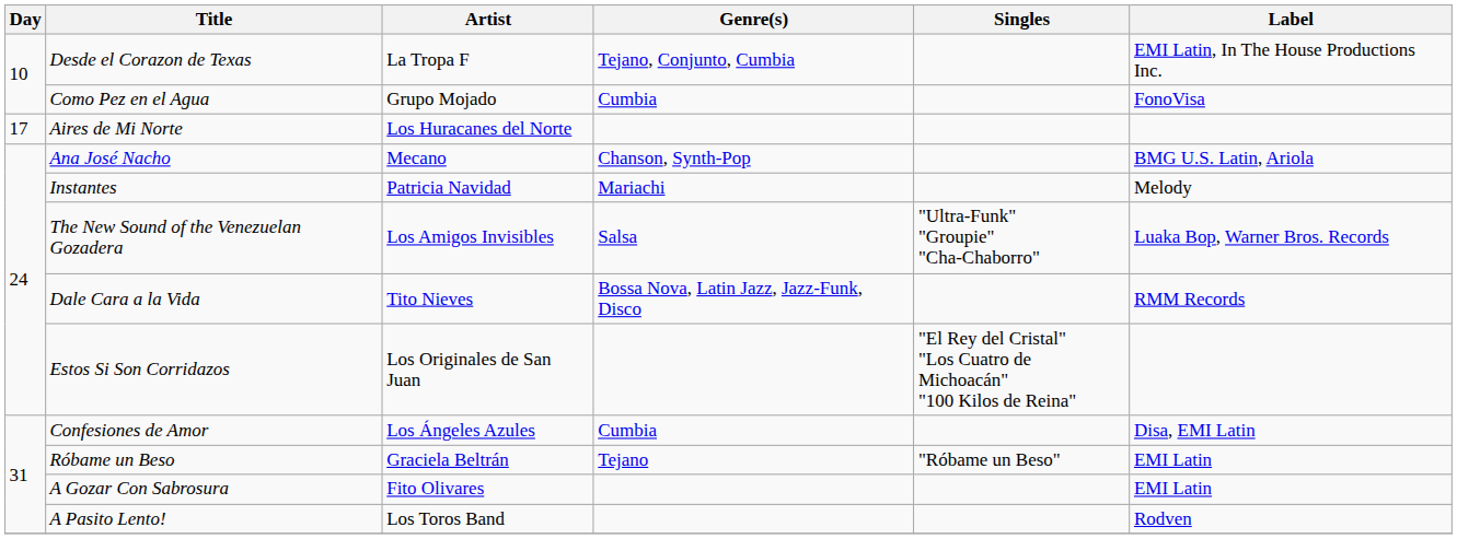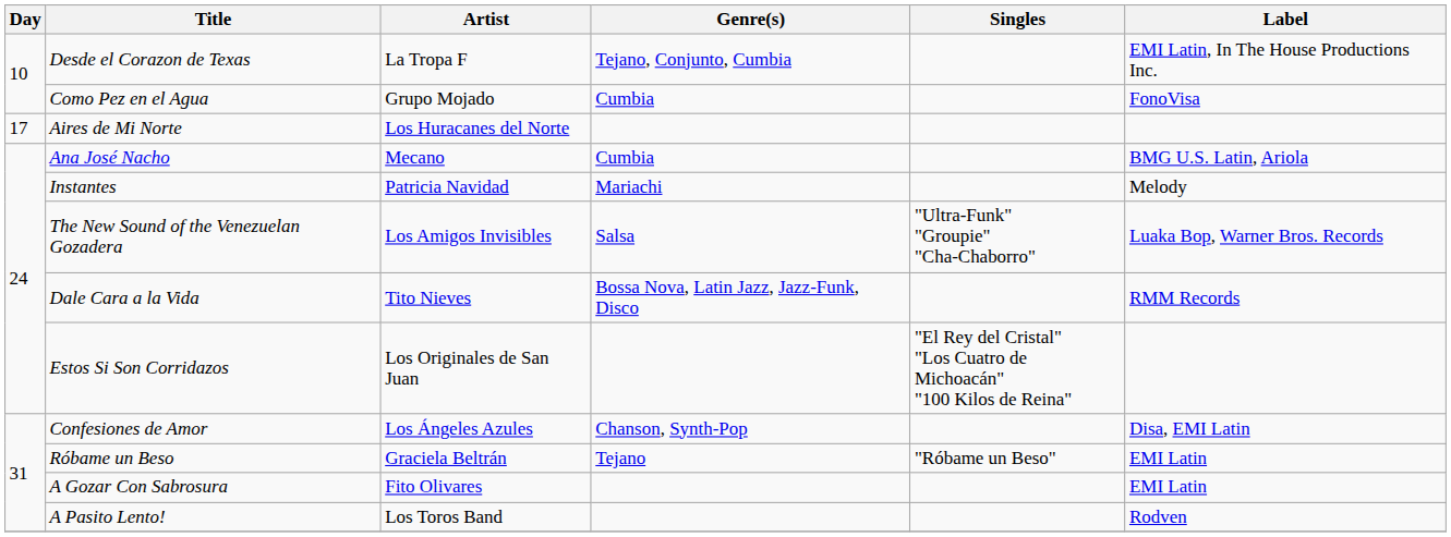 <table class="wikitable sortable" style="text-align: left;">
 <tr>
 <th>Day</th>
 <th>Title</th>
 <th>Artist</th>
 <th>Genre(s)</th>
 <th>Singles</th>
 <th>Label</th>
 </tr>
 <tr>
 <td rowspan="2">10</td>
 <td><em>Desde el Corazon de Texas</em></td>
 <td>La Tropa F</td>
 <td><a href='#'>Tejano</a>, <a href='#'>Conjunto</a>, <a href='#'>Cumbia</a></td>
 <td></td>
 <td><a href='#'>EMI Latin</a>, In The House Productions Inc.</td>
 </tr>
 <tr>
 <td><em>Como Pez en el Agua</em></td>
 <td>Grupo Mojado</td>
 <td><a href='#'>Cumbia</a></td>
 <td></td>
 <td><a href='#'>FonoVisa</a></td>
 </tr>
 <tr>
 <td>17</td>
 <td><em>Aires de Mi Norte</em></td>
 <td><a href='#'>Los Huracanes del Norte</a></td>
 <td></td>
 <td></td>
 <td></td>
 </tr>
 <tr>
 <td rowspan="5">24</td>
 <td><em><a href='#'>Ana José Nacho</a></em></td>
 <td><a href='#'>Mecano</a></td>
-<td><a href='#'>Chanson</a>, <a href='#'>Synth-Pop</a></td>
+<td><a href='#'>Cumbia</a></td>
 <td></td>
 <td><a href='#'>BMG U.S. Latin</a>, <a href='#'>Ariola</a></td>
 </tr>
 <tr>
 <td><em>Instantes</em></td>
 <td><a href='#'>Patricia Navidad</a></td>
 <td><a href='#'>Mariachi</a></td>
 <td></td>
 <td>Melody</td>
 </tr>
 <tr>
 <td><em>The New Sound of the Venezuelan Gozadera</em></td>
 <td><a href='#'>Los Amigos Invisibles</a></td>
 <td><a href='#'>Salsa</a></td>
 <td>"Ultra-Funk"<br>"Groupie"<br>"Cha-Chaborro"</td>
 <td><a href='#'>Luaka Bop</a>, <a href='#'>Warner Bros. Records</a></td>
 </tr>
 <tr>
 <td><em>Dale Cara a la Vida</em></td>
 <td><a href='#'>Tito Nieves</a></td>
 <td><a href='#'>Bossa Nova</a>, <a href='#'>Latin Jazz</a>, <a href='#'>Jazz-Funk</a>, <a href='#'>Disco</a></td>
 <td></td>
 <td><a href='#'>RMM Records</a></td>
 </tr>
 <tr>
 <td><em>Estos Si Son Corridazos</em></td>
 <td>Los Originales de San Juan</td>
 <td></td>
 <td>"El Rey del Cristal"<br>"Los Cuatro de Michoacán"<br>"100 Kilos de Reina"</td>
 <td></td>
 </tr>
 <tr>
 <td rowspan="4">31</td>
 <td><em>Confesiones de Amor</em></td>
 <td><a href='#'>Los Ángeles Azules</a></td>
-<td><a href='#'>Cumbia</a></td>
+<td><a href='#'>Chanson</a>, <a href='#'>Synth-Pop</a></td>
 <td></td>
 <td><a href='#'>Disa</a>, <a href='#'>EMI Latin</a></td>
 </tr>
 <tr>
 <td><em>Róbame un Beso</em></td>
 <td><a href='#'>Graciela Beltrán</a></td>
 <td><a href='#'>Tejano</a></td>
 <td>"Róbame un Beso"</td>
 <td><a href='#'>EMI Latin</a></td>
 </tr>
 <tr>
 <td><em>A Gozar Con Sabrosura</em></td>
 <td><a href='#'>Fito Olivares</a></td>
 <td></td>
 <td></td>
 <td><a href='#'>EMI Latin</a></td>
 </tr>
 <tr>
 <td><em>A Pasito Lento!</em></td>
 <td>Los Toros Band</td>
 <td></td>
 <td></td>
 <td><a href='#'>Rodven</a></td>
 </tr>
 <tr>
 </tr>
 </table>
